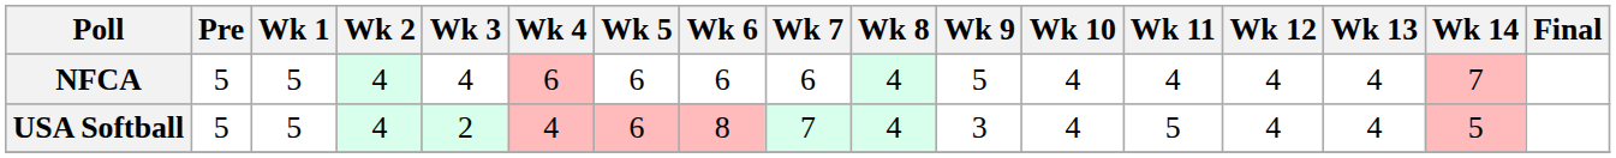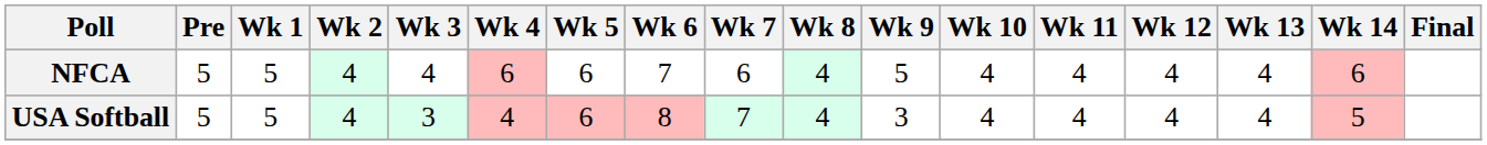 <table class="wikitable" style="white-space:nowrap;">
 <tr>
 <th>Poll</th>
 <th>Pre</th>
 <th>Wk 1</th>
 <th>Wk 2</th>
 <th>Wk 3</th>
 <th>Wk 4</th>
 <th>Wk 5</th>
 <th>Wk 6</th>
 <th>Wk 7</th>
 <th>Wk 8</th>
 <th>Wk 9</th>
 <th>Wk 10</th>
 <th>Wk 11</th>
 <th>Wk 12</th>
 <th>Wk 13</th>
 <th>Wk 14</th>
 <th>Final</th>
 </tr>
 <tr style="text-align:center;">
 <th>NFCA</th>
 <td style="background:#FFF;">5</td>
 <td style="background:#FFF;">5</td>
 <td style="background:#D8FFEB;">4</td>
 <td style="background:#FFF;">4</td>
 <td style="background:#ffbbbb;">6</td>
 <td style="background:#FFF;">6</td>
-<td style="background:#FFF;">6</td>
+<td style="background:#FFF;">7</td>
 <td style="background:#FFF;">6</td>
 <td style="background:#D8FFEB;">4</td>
 <td style="background:#FFF;">5</td>
 <td style="background:#FFF;">4</td>
 <td style="background:#FFF;">4</td>
 <td style="background:#FFF;">4</td>
 <td style="background:#FFF;">4</td>
-<td style="background:#ffbbbb;">7</td>
+<td style="background:#ffbbbb;">6</td>
 <td style="background:#FFF;"></td>
 </tr>
 <tr style="text-align:center;">
 <th>USA Softball</th>
 <td style="background:#FFF;">5</td>
 <td style="background:#FFF;">5</td>
 <td style="background:#D8FFEB;">4</td>
-<td style="background:#D8FFEB;">2</td>
+<td style="background:#D8FFEB;">3</td>
 <td style="background:#ffbbbb;">4</td>
 <td style="background:#ffbbbb;">6</td>
 <td style="background:#ffbbbb;">8</td>
 <td style="background:#D8FFEB;">7</td>
 <td style="background:#D8FFEB;">4</td>
 <td style="background:#FFF;">3</td>
 <td style="background:#FFF;">4</td>
-<td style="background:#FFF;">5</td>
+<td style="background:#FFF;">4</td>
 <td style="background:#FFF;">4</td>
 <td style="background:#FFF;">4</td>
 <td style="background:#ffbbbb;">5</td>
 <td style="background:#FFF;"></td>
 </tr>
 <tr style="background:#f9f9f9;">
 </tr>
 </table>
